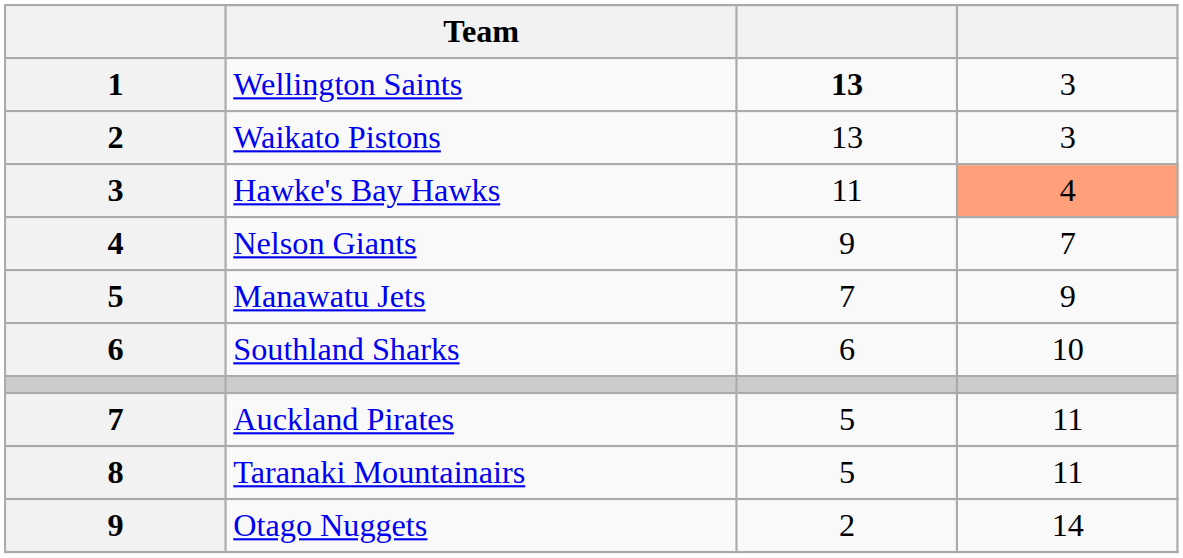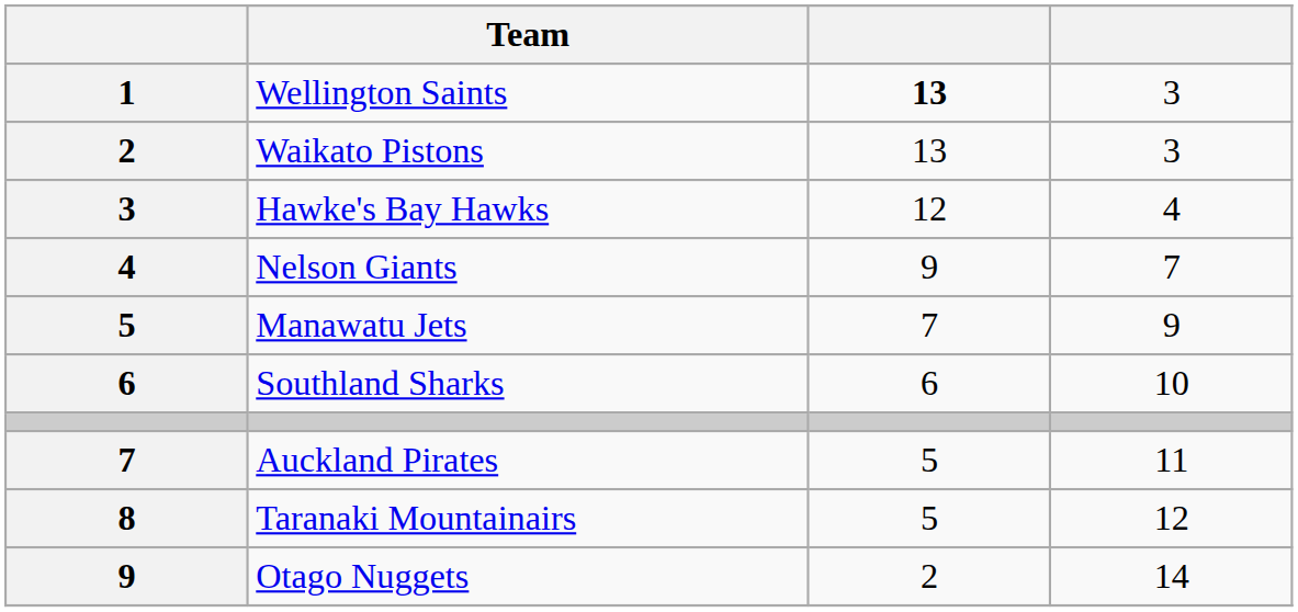 <table class="wikitable" width="35%" style="font-size:95%; text-align:center">
 <tr>
 <th width="5%" rowspan=2></th>
 </tr>
 <tr>
 <th width="10%">Team</th>
 <th width="5%"></th>
 <th width="5%"></th>
 </tr>
 <tr>
 <th>1</th>
 <td align=left><a href='#'>Wellington Saints</a></td>
 <td><strong>13</strong></td>
 <td>3</td>
 </tr>
 <tr>
 <th>2</th>
 <td align=left><a href='#'>Waikato Pistons</a></td>
 <td>13</td>
 <td>3</td>
 </tr>
 <tr>
 <th>3</th>
 <td align=left><a href='#'>Hawke's Bay Hawks</a></td>
-<td>11</td>
-<td style="background: lightsalmon;">4</td>
+<td>12</td>
+<td>4</td>
 </tr>
 <tr>
 <th>4</th>
 <td align=left><a href='#'>Nelson Giants</a></td>
 <td>9</td>
 <td>7</td>
 </tr>
 <tr>
 <th>5</th>
 <td align=left><a href='#'>Manawatu Jets</a></td>
 <td>7</td>
 <td>9</td>
 </tr>
 <tr>
 <th>6</th>
 <td align=left><a href='#'>Southland Sharks</a></td>
 <td>6</td>
 <td>10</td>
 </tr>
 <tr bgcolor="#cccccc">
 <td></td>
 <td></td>
 <td></td>
 <td></td>
 </tr>
 <tr>
 <th>7</th>
 <td align=left><a href='#'>Auckland Pirates</a></td>
 <td>5</td>
 <td>11</td>
 </tr>
 <tr>
 <th>8</th>
 <td align=left><a href='#'>Taranaki Mountainairs</a></td>
 <td>5</td>
-<td>11</td>
+<td>12</td>
 </tr>
 <tr>
 <th>9</th>
 <td align=left><a href='#'>Otago Nuggets</a></td>
 <td>2</td>
 <td>14</td>
 </tr>
 <tr>
 </tr>
 </table>
